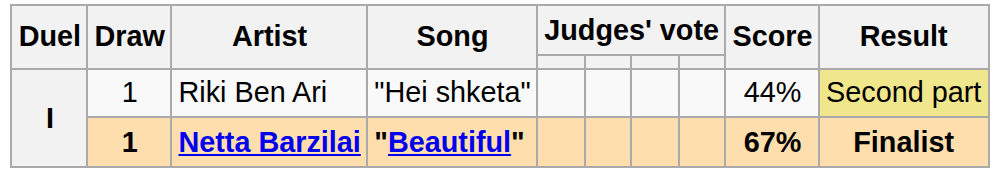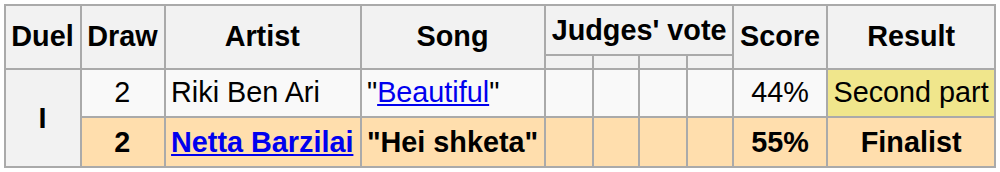 <table class="sortable wikitable" style="margin: 1em auto 1em auto; text-align:center; font-size:90%; line-height:18px;">
 <tr>
 </tr>
 <tr>
 <th rowspan="2" class="unsortable">Duel</th>
 <th rowspan="2">Draw</th>
 <th rowspan="2">Artist</th>
 <th rowspan="2">Song</th>
 <th colspan="4" class="unsortable">Judges' vote</th>
 <th rowspan="2">Score</th>
 <th rowspan="2">Result</th>
 </tr>
 <tr>
 <th class="unsortable"></th>
 <th class="unsortable"></th>
 <th class="unsortable"></th>
 <th class="unsortable"></th>
 </tr>
 <tr>
 <th rowspan="2">I</th>
-<td>1</td>
+<td>2</td>
 <td align="left">Riki Ben Ari</td>
-<td align="left">"Hei shketa"</td>
+<td align="left">"<a href='#'>Beautiful</a>"</td>
 <td></td>
 <td></td>
 <td></td>
 <td></td>
 <td>44%</td>
 <td style="background: khaki;">Second part</td>
 </tr>
 <tr style="font-weight:bold; background:#FFDEAD;">
-<td>1</td>
+<td>2</td>
 <td align="left"><a href='#'>Netta Barzilai</a></td>
-<td align="left">"<a href='#'>Beautiful</a>"</td>
+<td align="left">"Hei shketa"</td>
 <td></td>
 <td></td>
 <td></td>
 <td></td>
-<td>67%</td>
+<td>55%</td>
 <td>Finalist</td>
 </tr>
 </table>
